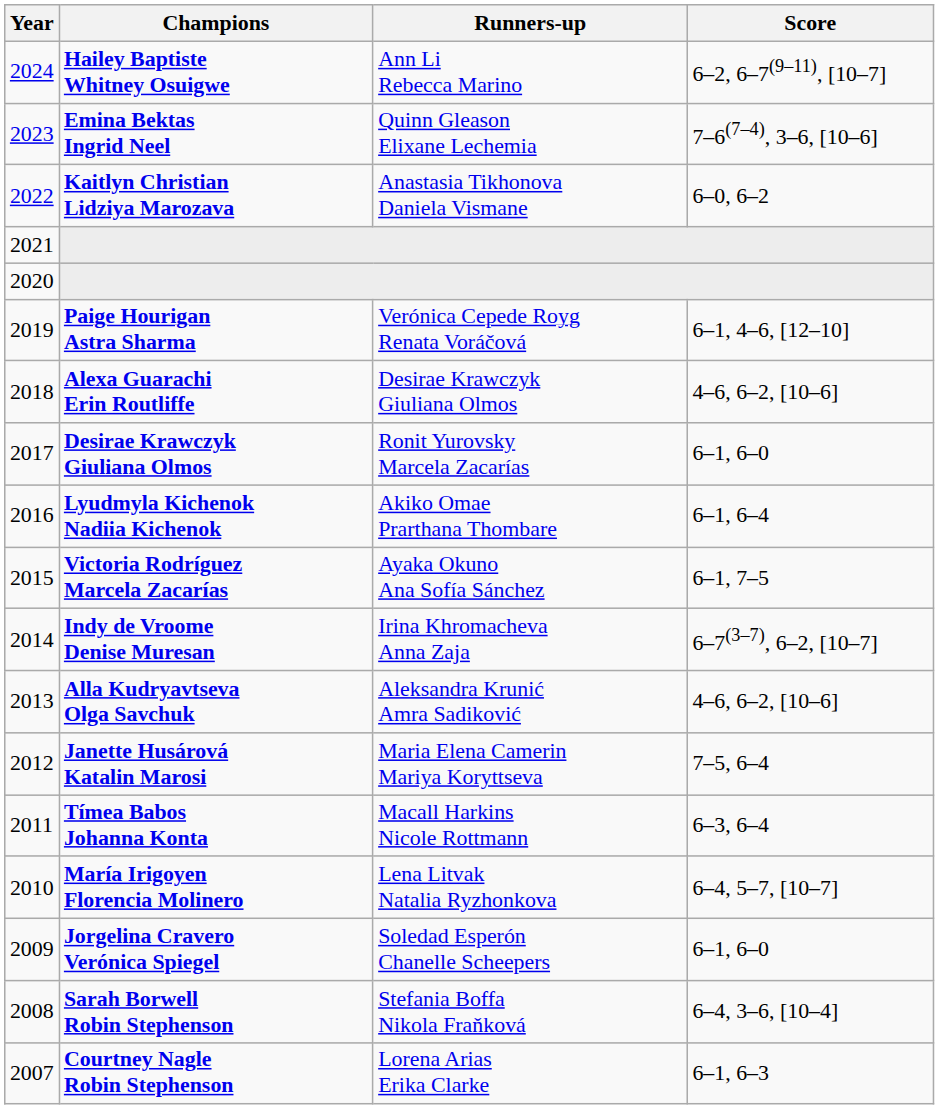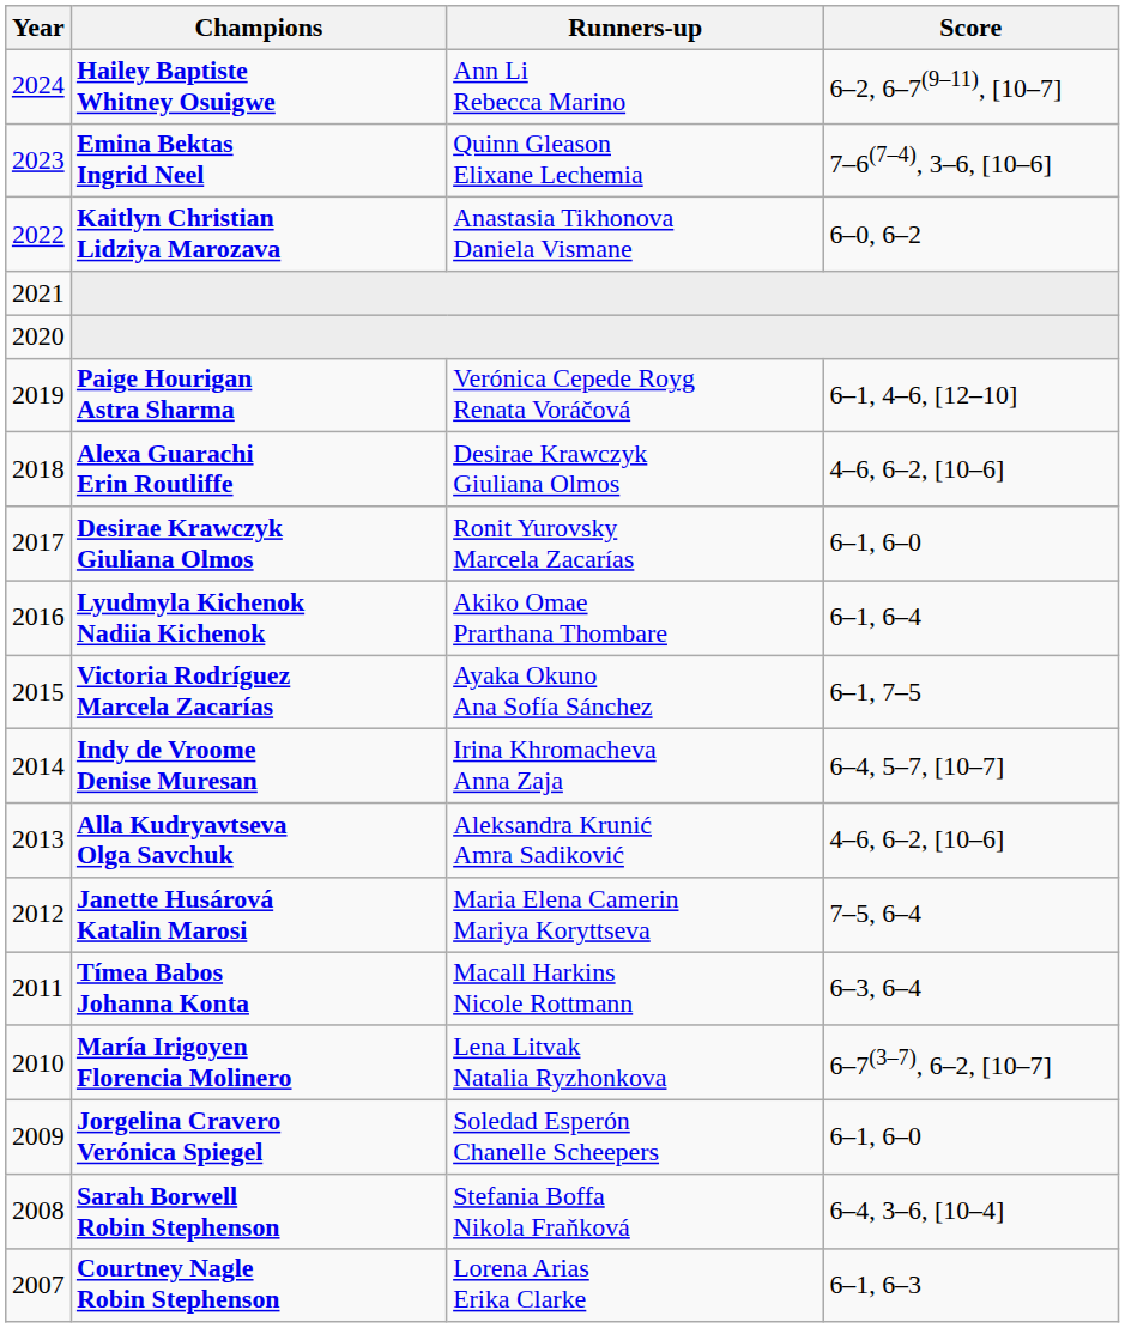 <table class="wikitable" style="font-size:90%">
 <tr>
 <th>Year</th>
 <th width="200">Champions</th>
 <th width="200">Runners-up</th>
 <th width="155">Score</th>
 </tr>
 <tr>
 <td><a href='#'>2024</a></td>
 <td><strong> <a href='#'>Hailey Baptiste</a><br>  <a href='#'>Whitney Osuigwe</a></strong></td>
 <td> <a href='#'>Ann Li</a> <br>  <a href='#'>Rebecca Marino</a></td>
 <td>6–2, 6–7<sup>(9–11)</sup>, [10–7]</td>
 </tr>
 <tr>
 <td><a href='#'>2023</a></td>
 <td><strong> <a href='#'>Emina Bektas</a><br>  <a href='#'>Ingrid Neel</a></strong></td>
 <td> <a href='#'>Quinn Gleason</a> <br>  <a href='#'>Elixane Lechemia</a></td>
 <td>7–6<sup>(7–4)</sup>, 3–6, [10–6]</td>
 </tr>
 <tr>
 <td><a href='#'>2022</a></td>
 <td> <strong><a href='#'>Kaitlyn Christian</a></strong> <br>  <strong><a href='#'>Lidziya Marozava</a></strong></td>
 <td> <a href='#'>Anastasia Tikhonova</a> <br>  <a href='#'>Daniela Vismane</a></td>
 <td>6–0, 6–2</td>
 </tr>
 <tr>
 <td>2021</td>
 <td colspan=3 bgcolor="#ededed"></td>
 </tr>
 <tr>
 <td>2020</td>
 <td colspan=3 bgcolor="#ededed"></td>
 </tr>
 <tr>
 <td>2019</td>
 <td> <strong><a href='#'>Paige Hourigan</a></strong> <br>  <strong><a href='#'>Astra Sharma</a></strong></td>
 <td> <a href='#'>Verónica Cepede Royg</a> <br>  <a href='#'>Renata Voráčová</a></td>
 <td>6–1, 4–6, [12–10]</td>
 </tr>
 <tr>
 <td>2018</td>
 <td> <strong><a href='#'>Alexa Guarachi</a></strong> <br>  <strong><a href='#'>Erin Routliffe</a></strong></td>
 <td> <a href='#'>Desirae Krawczyk</a> <br>  <a href='#'>Giuliana Olmos</a></td>
 <td>4–6, 6–2, [10–6]</td>
 </tr>
 <tr>
 <td>2017</td>
 <td> <strong><a href='#'>Desirae Krawczyk</a></strong> <br>  <strong><a href='#'>Giuliana Olmos</a></strong></td>
 <td> <a href='#'>Ronit Yurovsky</a> <br>  <a href='#'>Marcela Zacarías</a></td>
 <td>6–1, 6–0</td>
 </tr>
 <tr>
 <td>2016</td>
 <td> <strong><a href='#'>Lyudmyla Kichenok</a></strong> <br>  <strong><a href='#'>Nadiia Kichenok</a></strong></td>
 <td> <a href='#'>Akiko Omae</a> <br>  <a href='#'>Prarthana Thombare</a></td>
 <td>6–1, 6–4</td>
 </tr>
 <tr>
 <td>2015</td>
 <td> <strong><a href='#'>Victoria Rodríguez</a></strong> <br>  <strong><a href='#'>Marcela Zacarías</a></strong></td>
 <td> <a href='#'>Ayaka Okuno</a> <br>  <a href='#'>Ana Sofía Sánchez</a></td>
 <td>6–1, 7–5</td>
 </tr>
 <tr>
 <td>2014</td>
 <td> <strong><a href='#'>Indy de Vroome</a></strong> <br>  <strong><a href='#'>Denise Muresan</a></strong></td>
 <td> <a href='#'>Irina Khromacheva</a> <br>  <a href='#'>Anna Zaja</a></td>
-<td>6–7<sup>(3–7)</sup>, 6–2, [10–7]</td>
+<td>6–4, 5–7, [10–7]</td>
 </tr>
 <tr>
 <td>2013</td>
 <td> <strong><a href='#'>Alla Kudryavtseva</a></strong> <br>  <strong><a href='#'>Olga Savchuk</a></strong></td>
 <td> <a href='#'>Aleksandra Krunić</a> <br>  <a href='#'>Amra Sadiković</a></td>
 <td>4–6, 6–2, [10–6]</td>
 </tr>
 <tr>
 <td>2012</td>
 <td> <strong><a href='#'>Janette Husárová</a></strong> <br>  <strong><a href='#'>Katalin Marosi</a></strong></td>
 <td> <a href='#'>Maria Elena Camerin</a> <br>  <a href='#'>Mariya Koryttseva</a></td>
 <td>7–5, 6–4</td>
 </tr>
 <tr>
 <td>2011</td>
 <td> <strong><a href='#'>Tímea Babos</a></strong> <br>  <strong><a href='#'>Johanna Konta</a></strong></td>
 <td> <a href='#'>Macall Harkins</a> <br>  <a href='#'>Nicole Rottmann</a></td>
 <td>6–3, 6–4</td>
 </tr>
 <tr>
 <td>2010</td>
 <td> <strong><a href='#'>María Irigoyen</a></strong> <br>  <strong><a href='#'>Florencia Molinero</a></strong></td>
 <td> <a href='#'>Lena Litvak</a> <br>  <a href='#'>Natalia Ryzhonkova</a></td>
-<td>6–4, 5–7, [10–7]</td>
+<td>6–7<sup>(3–7)</sup>, 6–2, [10–7]</td>
 </tr>
 <tr>
 <td>2009</td>
 <td> <strong><a href='#'>Jorgelina Cravero</a></strong> <br>  <strong><a href='#'>Verónica Spiegel</a></strong></td>
 <td> <a href='#'>Soledad Esperón</a> <br>  <a href='#'>Chanelle Scheepers</a></td>
 <td>6–1, 6–0</td>
 </tr>
 <tr>
 <td>2008</td>
 <td> <strong><a href='#'>Sarah Borwell</a></strong> <br>  <strong><a href='#'>Robin Stephenson</a></strong></td>
 <td> <a href='#'>Stefania Boffa</a> <br>  <a href='#'>Nikola Fraňková</a></td>
 <td>6–4, 3–6, [10–4]</td>
 </tr>
 <tr>
 <td>2007</td>
 <td> <strong><a href='#'>Courtney Nagle</a></strong> <br>  <strong><a href='#'>Robin Stephenson</a></strong></td>
 <td> <a href='#'>Lorena Arias</a> <br>  <a href='#'>Erika Clarke</a></td>
 <td>6–1, 6–3</td>
 </tr>
 </table>
